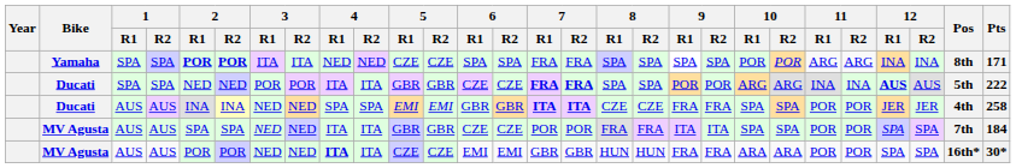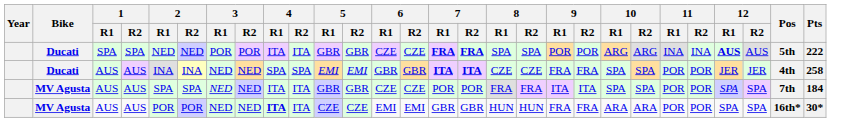 <table class="wikitable" style="text-align:center; font-size:90%;">
 <tr>
 <th rowspan="2">Year</th>
 <th rowspan="2">Bike</th>
 <th colspan="2">1</th>
 <th colspan="2">2</th>
 <th colspan="2">3</th>
 <th colspan="2">4</th>
 <th colspan="2">5</th>
 <th colspan="2">6</th>
 <th colspan="2">7</th>
 <th colspan="2">8</th>
 <th colspan="2">9</th>
 <th colspan="2">10</th>
 <th colspan="2">11</th>
 <th colspan="2">12</th>
 <th rowspan="2">Pos</th>
 <th rowspan="2">Pts</th>
 </tr>
 <tr>
 <th>R1</th>
 <th>R2</th>
 <th>R1</th>
 <th>R2</th>
 <th>R1</th>
 <th>R2</th>
 <th>R1</th>
 <th>R2</th>
 <th>R1</th>
 <th>R2</th>
 <th>R1</th>
 <th>R2</th>
 <th>R1</th>
 <th>R2</th>
 <th>R1</th>
 <th>R2</th>
 <th>R1</th>
 <th>R2</th>
 <th>R1</th>
 <th>R2</th>
 <th>R1</th>
 <th>R2</th>
 <th>R1</th>
 <th>R2</th>
-</tr>
-<tr>
-<th></th>
-<th><a href='#'>Yamaha</a></th>
-<td style="background:#dfffdf;"><a href='#'>SPA</a><br></td>
-<td style="background:#CFCFFF;"><a href='#'>SPA</a><br></td>
-<td style="background:#dfffdf;"><strong><a href='#'>POR</a></strong><br></td>
-<td style="background:#dfffdf;"><strong><a href='#'>POR</a></strong><br></td>
-<td style="background:#efcfff;"><a href='#'>ITA</a><br></td>
-<td style="background:#dfffdf;"><a href='#'>ITA</a><br></td>
-<td style="background:#dfffdf;"><a href='#'>NED</a><br></td>
-<td style="background:#efcfff;"><a href='#'>NED</a><br></td>
-<td style="background:#dfffdf;"><a href='#'>CZE</a><br></td>
-<td style="background:#dfffdf;"><a href='#'>CZE</a><br></td>
-<td style="background:#dfffdf;"><a href='#'>SPA</a><br></td>
-<td style="background:#dfffdf;"><a href='#'>SPA</a><br></td>
-<td style="background:#dfffdf;"><a href='#'>FRA</a><br></td>
-<td style="background:#dfffdf;"><a href='#'>FRA</a><br></td>
-<td style="background:#CFCFFF;"><a href='#'>SPA</a><br></td>
-<td style="background:#dfffdf;"><a href='#'>SPA</a><br></td>
-<td style="background:#ffffff;"><a href='#'>SPA</a><br></td>
-<td style="background:#dfffdf;"><a href='#'>SPA</a><br></td>
-<td style="background:#dfffdf;"><a href='#'>POR</a><br></td>
-<td style="background:#ffdf9f;"><em><a href='#'>POR</a></em><br></td>
-<td><a href='#'>ARG</a></td>
-<td><a href='#'>ARG</a></td>
-<td style="background:#ffdf9f;"><a href='#'>INA</a><br></td>
-<td style="background:#dfffdf;"><a href='#'>INA</a><br></td>
-<th>8th</th>
-<th>171</th>
 </tr>
 <tr>
 <th></th>
 <th><a href='#'>Ducati</a></th>
 <td style="background:#dfffdf;"><a href='#'>SPA</a><br></td>
 <td style="background:#dfffdf;"><a href='#'>SPA</a><br></td>
 <td style="background:#dfffdf;"><a href='#'>NED</a><br></td>
 <td style="background:#cfcfff;"><a href='#'>NED</a><br></td>
 <td style="background:#dfffdf;"><a href='#'>POR</a><br></td>
 <td style="background:#efcfff;"><a href='#'>POR</a><br></td>
 <td style="background:#efcfff;"><a href='#'>ITA</a><br></td>
 <td style="background:#dfffdf;"><a href='#'>ITA</a><br></td>
 <td style="background:#efcfff;"><a href='#'>GBR</a><br></td>
 <td style="background:#dfffdf;"><a href='#'>GBR</a><br></td>
 <td style="background:#efcfff;"><a href='#'>CZE</a><br></td>
 <td style="background:#dfffdf;"><a href='#'>CZE</a><br></td>
 <td style="background:#efcfff;"><strong><a href='#'>FRA</a></strong><br></td>
 <td style="background:#dfffdf;"><strong><a href='#'>FRA</a></strong><br></td>
 <td style="background:#dfffdf;"><a href='#'>SPA</a><br></td>
 <td style="background:#dfffdf;"><a href='#'>SPA</a><br></td>
 <td style="background:#ffdf9f;"><a href='#'>POR</a><br></td>
 <td style="background:#dfffdf;"><a href='#'>POR</a><br></td>
 <td style="background:#ffdf9f;"><a href='#'>ARG</a><br></td>
 <td style="background:#dfdfdf;"><a href='#'>ARG</a><br></td>
 <td style="background:#dfdfdf;"><a href='#'>INA</a><br></td>
 <td style="background:#dfffdf;"><a href='#'>INA</a><br></td>
 <td style="background:#dfffdf;"><strong><a href='#'>AUS</a></strong><br></td>
 <td style="background:#DFDFDF;"><a href='#'>AUS</a><br></td>
 <th>5th</th>
 <th>222</th>
 </tr>
 <tr>
 <th></th>
 <th><a href='#'>Ducati</a></th>
 <td style="background:#dfffdf;"><a href='#'>AUS</a><br></td>
 <td style="background:#efcfff;"><a href='#'>AUS</a><br></td>
 <td style="background:#dfdfdf;"><a href='#'>INA</a><br></td>
 <td style="background:#ffffbf;"><a href='#'>INA</a><br></td>
 <td style="background:#dfffdf;"><a href='#'>NED</a><br></td>
 <td style="background:#ffdf9f;"><a href='#'>NED</a><br></td>
 <td style="background:#dfffdf;"><a href='#'>SPA</a><br></td>
 <td style="background:#dfffdf;"><a href='#'>SPA</a><br></td>
 <td style="background:#ffdf9f;"><em><a href='#'>EMI</a></em><br></td>
 <td style="background:#dfffdf;"><em><a href='#'>EMI</a></em><br></td>
 <td style="background:#dfffdf;"><a href='#'>GBR</a><br></td>
 <td style="background:#ffdf9f;"><a href='#'>GBR</a><br></td>
 <td style="background:#efcfff;"><strong><a href='#'>ITA</a></strong><br></td>
 <td style="background:#efcfff;"><strong><a href='#'>ITA</a></strong><br></td>
 <td style="background:#dfffdf;"><a href='#'>CZE</a><br></td>
 <td style="background:#dfffdf;"><a href='#'>CZE</a><br></td>
 <td style="background:#dfffdf;"><a href='#'>FRA</a><br></td>
 <td style="background:#dfffdf;"><a href='#'>FRA</a><br></td>
 <td style="background:#dfffdf;"><a href='#'>SPA</a><br></td>
 <td style="background:#ffdf9f;"><a href='#'>SPA</a><br></td>
 <td style="background:#dfffdf;"><a href='#'>POR</a><br></td>
 <td style="background:#dfffdf;"><a href='#'>POR</a><br></td>
 <td style="background:#ffdf9f;"><a href='#'>JER</a><br></td>
 <td style="background:#dfffdf;"><a href='#'>JER</a><br></td>
 <th>4th</th>
 <th>258</th>
 </tr>
 <tr>
 <th></th>
 <th><a href='#'>MV Agusta</a></th>
 <td style="background:#DFFFDF;"><a href='#'>AUS</a><br></td>
 <td style="background:#DFFFDF;"><a href='#'>AUS</a><br></td>
 <td style="background:#DFFFDF;"><a href='#'>SPA</a><br></td>
 <td style="background:#DFFFDF;"><a href='#'>SPA</a><br></td>
 <td style="background:#DFFFDF;"><em><a href='#'>NED</a></em><br></td>
 <td style="background:#CFCFFF;"><a href='#'>NED</a><br></td>
 <td style="background:#DFFFDF;"><a href='#'>ITA</a><br></td>
 <td style="background:#DFFFDF;"><a href='#'>ITA</a><br></td>
 <td style="background:#CFCFFF;"><a href='#'>GBR</a><br></td>
 <td style="background:#DFFFDF;"><a href='#'>GBR</a><br></td>
 <td style="background:#DFFFDF;"><a href='#'>CZE</a><br></td>
 <td style="background:#DFFFDF;"><a href='#'>CZE</a><br></td>
 <td style="background:#DFFFDF;"><a href='#'>POR</a><br></td>
 <td style="background:#DFFFDF;"><a href='#'>POR</a><br></td>
 <td style="background:#DFDFDF;"><a href='#'>FRA</a><br></td>
 <td style="background:#EFCFFF;"><a href='#'>FRA</a><br></td>
 <td style="background:#EFCFFF;"><a href='#'>ITA</a><br></td>
 <td style="background:#DFFFDF;"><a href='#'>ITA</a><br></td>
 <td style="background:#DFFFDF;"><a href='#'>SPA</a><br></td>
 <td style="background:#DFFFDF;"><a href='#'>SPA</a><br></td>
 <td style="background:#DFFFDF;"><a href='#'>POR</a><br></td>
 <td style="background:#DFFFDF;"><a href='#'>POR</a><br></td>
 <td style="background:#CFCFFF;"><em><a href='#'>SPA</a></em><br></td>
 <td style="background:#EFCFFF;"><a href='#'>SPA</a><br></td>
 <th>7th</th>
 <th>184</th>
 </tr>
 <tr>
 <th></th>
 <th><a href='#'>MV Agusta</a></th>
 <td><a href='#'>AUS</a></td>
 <td><a href='#'>AUS</a></td>
 <td style="background:#DFFFDF;"><a href='#'>POR</a><br></td>
 <td style="background:#CFCFFF;"><a href='#'>POR</a><br></td>
 <td style="background:#DFFFDF;"><a href='#'>NED</a><br></td>
 <td style="background:#DFFFDF;"><a href='#'>NED</a><br></td>
 <td style="background:#DFFFDF;"><strong><a href='#'>ITA</a></strong><br></td>
 <td style="background:#DFFFDF;"><a href='#'>ITA</a><br></td>
 <td style="background:#CFCFFF;"><a href='#'>CZE</a><br></td>
 <td style="background:#DFFFDF;"><a href='#'>CZE</a><br></td>
 <td style="background:#;"><a href='#'>EMI</a><br></td>
 <td style="background:#;"><a href='#'>EMI</a><br></td>
 <td style="background:#;"><a href='#'>GBR</a><br></td>
 <td style="background:#;"><a href='#'>GBR</a><br></td>
 <td style="background:#;"><a href='#'>HUN</a><br></td>
 <td style="background:#;"><a href='#'>HUN</a><br></td>
 <td style="background:#;"><a href='#'>FRA</a><br></td>
 <td style="background:#;"><a href='#'>FRA</a><br></td>
 <td style="background:#;"><a href='#'>ARA</a><br></td>
 <td style="background:#;"><a href='#'>ARA</a><br></td>
 <td style="background:#;"><a href='#'>POR</a><br></td>
 <td style="background:#;"><a href='#'>POR</a><br></td>
 <td style="background:#;"><a href='#'>SPA</a><br></td>
 <td style="background:#;"><a href='#'>SPA</a><br></td>
 <th>16th*</th>
 <th>30*</th>
 </tr>
 </table>
